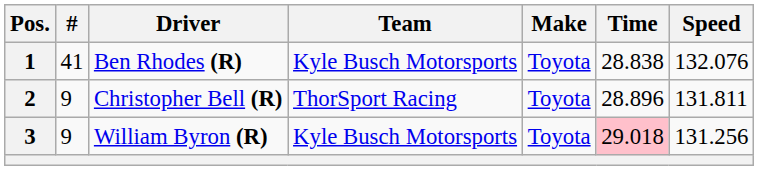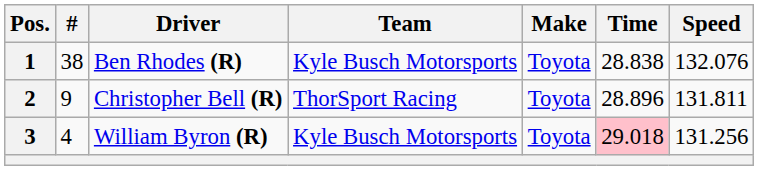 <table class="wikitable" style="font-size:95%">
 <tr>
 <th>Pos.</th>
 <th>#</th>
 <th>Driver</th>
 <th>Team</th>
 <th>Make</th>
 <th>Time</th>
 <th>Speed</th>
 </tr>
 <tr>
 <th>1</th>
-<td>41</td>
+<td>38</td>
 <td><a href='#'>Ben Rhodes</a> <strong>(R)</strong></td>
 <td><a href='#'>Kyle Busch Motorsports</a></td>
 <td><a href='#'>Toyota</a></td>
 <td>28.838</td>
 <td>132.076</td>
 </tr>
 <tr>
 <th>2</th>
 <td>9</td>
 <td><a href='#'>Christopher Bell</a> <strong>(R)</strong></td>
 <td><a href='#'>ThorSport Racing</a></td>
 <td><a href='#'>Toyota</a></td>
 <td>28.896</td>
 <td>131.811</td>
 </tr>
 <tr>
 <th>3</th>
-<td>9</td>
+<td>4</td>
 <td><a href='#'>William Byron</a> <strong>(R)</strong></td>
 <td><a href='#'>Kyle Busch Motorsports</a></td>
 <td><a href='#'>Toyota</a></td>
 <td style="background: pink;">29.018</td>
 <td>131.256</td>
 </tr>
 <tr>
 <th colspan="7"></th>
 </tr>
 </table>
